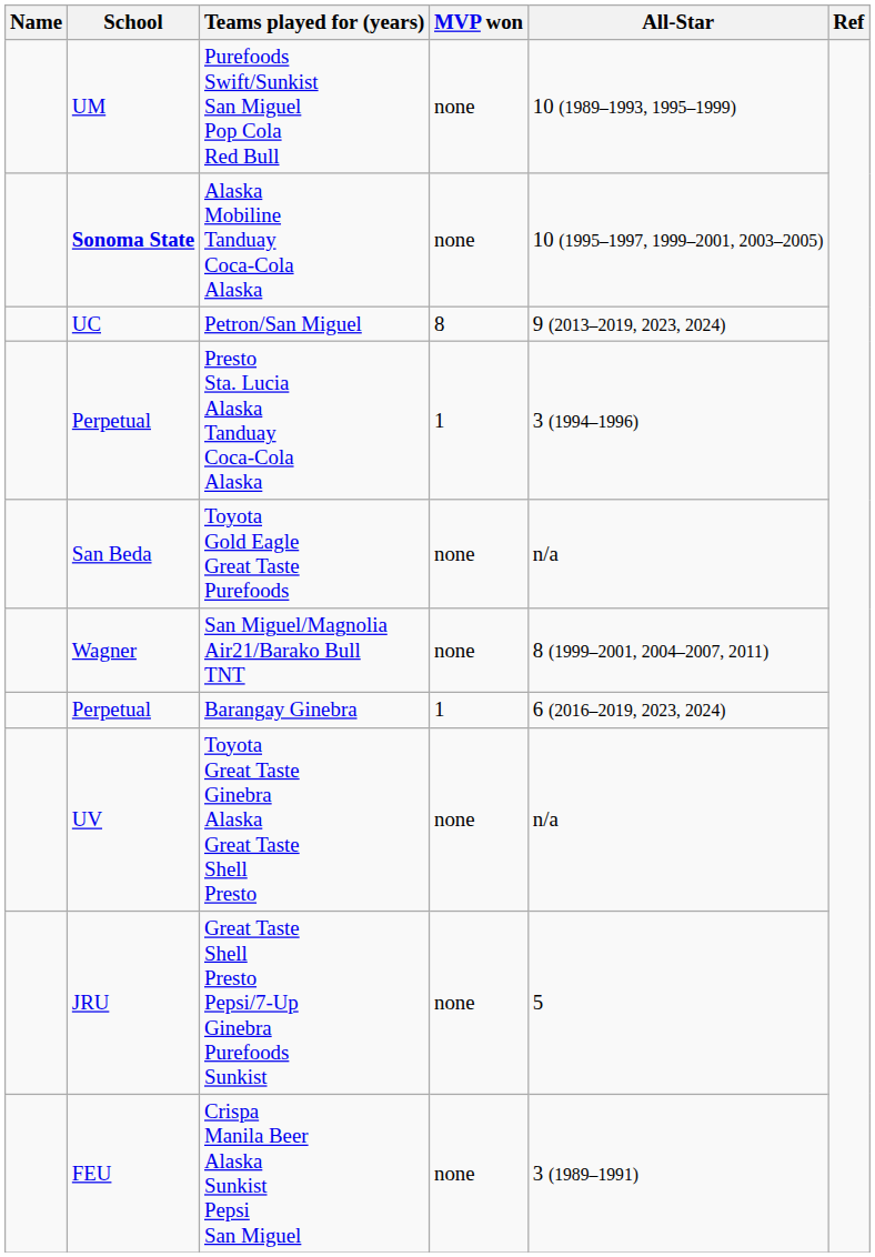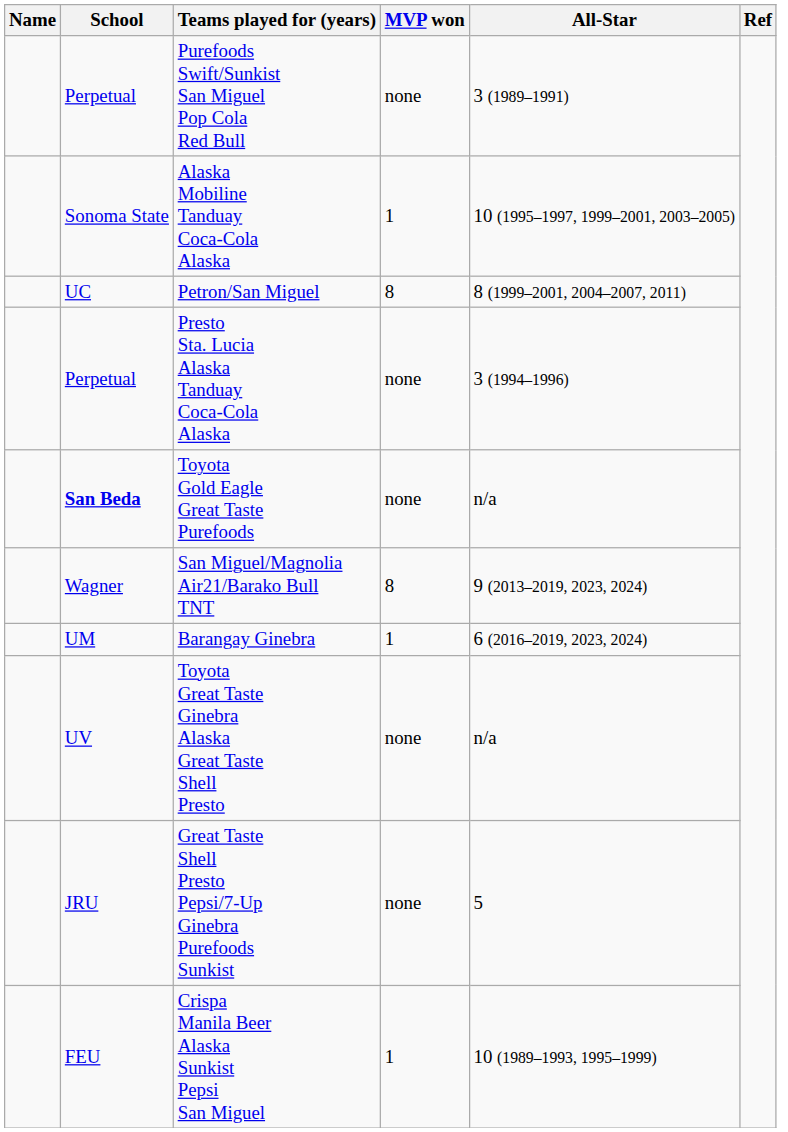 <table class="wikitable sortable" style="font-size: 95%">
 <tr>
 <th>Name</th>
 <th>School</th>
 <th>Teams played for (years)</th>
 <th><a href='#'>MVP</a> won</th>
 <th>All-Star</th>
 <th>Ref</th>
 </tr>
 <tr>
 <td></td>
-<td><a href='#'>UM</a></td>
+<td><a href='#'>Perpetual</a></td>
 <td><a href='#'>Purefoods</a>  <br> <a href='#'>Swift/Sunkist</a>  <br> <a href='#'>San Miguel</a>  <br> <a href='#'>Pop Cola</a>  <br> <a href='#'>Red Bull</a> </td>
 <td>none</td>
-<td>10 <small>(1989–1993, 1995–1999)</small></td>
+<td>3 <small>(1989–1991)</small></td>
 <td rowspan="10"></td>
 </tr>
 <tr>
 <td></td>
-<td><strong><a href='#'>Sonoma State</a></strong></td>
+<td><a href='#'>Sonoma State</a></td>
 <td><a href='#'>Alaska</a>  <br> <a href='#'>Mobiline</a>  <br> <a href='#'>Tanduay</a>  <br> <a href='#'>Coca-Cola</a>  <br> <a href='#'>Alaska</a> </td>
-<td>none</td>
+<td>1 </td>
 <td>10 <small>(1995–1997, 1999–2001, 2003–2005)</small></td>
 </tr>
 <tr>
 <td><em></em></td>
 <td><a href='#'>UC</a></td>
 <td><a href='#'>Petron/San Miguel</a> </td>
 <td>8 </td>
-<td>9 <small>(2013–2019, 2023, 2024)</small></td>
+<td>8 <small>(1999–2001, 2004–2007, 2011)</small></td>
 </tr>
 <tr>
 <td></td>
 <td><a href='#'>Perpetual</a></td>
 <td><a href='#'>Presto</a>  <br> <a href='#'>Sta. Lucia</a>  <br> <a href='#'>Alaska</a>  <br> <a href='#'>Tanduay</a>  <br> <a href='#'>Coca-Cola</a>  <br> <a href='#'>Alaska</a> </td>
-<td>1 </td>
+<td>none</td>
 <td>3 <small>(1994–1996)</small></td>
 </tr>
 <tr>
 <td></td>
-<td><a href='#'>San Beda</a></td>
+<td><strong><a href='#'>San Beda</a></strong></td>
 <td><a href='#'>Toyota</a>  <br> <a href='#'>Gold Eagle</a>  <br> <a href='#'>Great Taste</a>  <br> <a href='#'>Purefoods</a> </td>
 <td>none</td>
 <td>n/a</td>
 </tr>
 <tr>
 <td></td>
 <td><a href='#'>Wagner</a></td>
 <td><a href='#'>San Miguel/Magnolia</a>  <br> <a href='#'>Air21/Barako Bull</a>  <br> <a href='#'>TNT</a> </td>
-<td>none</td>
-<td>8 <small>(1999–2001, 2004–2007, 2011)</small></td>
+<td>8 </td>
+<td>9 <small>(2013–2019, 2023, 2024)</small></td>
 </tr>
 <tr>
 <td><em></em></td>
-<td><a href='#'>Perpetual</a></td>
+<td><a href='#'>UM</a></td>
 <td><a href='#'>Barangay Ginebra</a> </td>
 <td>1 </td>
 <td>6 <small>(2016–2019, 2023, 2024)</small></td>
 </tr>
 <tr>
 <td></td>
 <td><a href='#'>UV</a></td>
 <td><a href='#'>Toyota</a>  <br> <a href='#'>Great Taste</a>  <br> <a href='#'>Ginebra</a>  <br> <a href='#'>Alaska</a>  <br> <a href='#'>Great Taste</a>  <br> <a href='#'>Shell</a>  <br> <a href='#'>Presto</a> </td>
 <td>none</td>
 <td>n/a</td>
 </tr>
 <tr>
 <td></td>
 <td><a href='#'>JRU</a></td>
 <td><a href='#'>Great Taste</a>  <br> <a href='#'>Shell</a>  <br> <a href='#'>Presto</a>  <br> <a href='#'>Pepsi/7-Up</a>  <br> <a href='#'>Ginebra</a>  <br> <a href='#'>Purefoods</a>  <br> <a href='#'>Sunkist</a> </td>
 <td>none</td>
 <td>5</td>
 </tr>
 <tr>
 <td></td>
 <td><a href='#'>FEU</a></td>
 <td><a href='#'>Crispa</a>  <br> <a href='#'>Manila Beer</a>  <br> <a href='#'>Alaska</a>  <br> <a href='#'>Sunkist</a>  <br> <a href='#'>Pepsi</a>  <br> <a href='#'>San Miguel</a> </td>
-<td>none</td>
-<td>3 <small>(1989–1991)</small></td>
+<td>1 </td>
+<td>10 <small>(1989–1993, 1995–1999)</small></td>
 </tr>
 </table>
